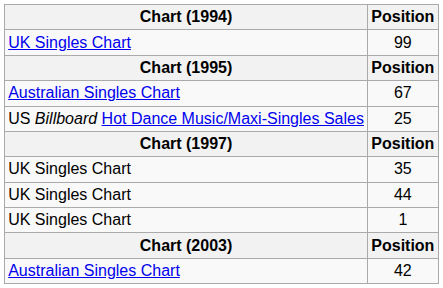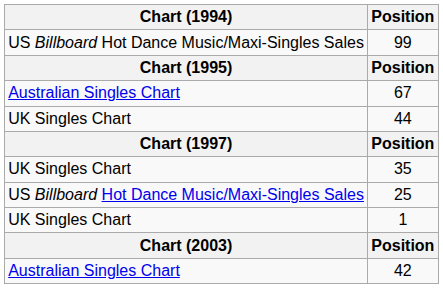 <table class="wikitable sortable">
 <tr>
 <th>Chart (1994)</th>
 <th>Position</th>
 </tr>
 <tr>
-<td><a href='#'>UK Singles Chart</a></td>
+<td>US <em>Billboard</em> Hot Dance Music/Maxi-Singles Sales</td>
 <td align="center">99</td>
 </tr>
 <tr>
 <th>Chart (1995)</th>
 <th>Position</th>
 </tr>
 <tr>
 <td><a href='#'>Australian Singles Chart</a></td>
 <td align="center">67</td>
 </tr>
 <tr>
-<td>US <em>Billboard</em> <a href='#'>Hot Dance Music/Maxi-Singles Sales</a></td>
-<td align="center">25</td>
+<td>UK Singles Chart</td>
+<td align="center">44</td>
 </tr>
 <tr>
 <th>Chart (1997)</th>
 <th>Position</th>
 </tr>
 <tr>
 <td>UK Singles Chart</td>
 <td align="center">35</td>
 </tr>
 <tr>
-<td>UK Singles Chart</td>
-<td align="center">44</td>
+<td>US <em>Billboard</em> <a href='#'>Hot Dance Music/Maxi-Singles Sales</a></td>
+<td align="center">25</td>
 </tr>
 <tr>
 <td>UK Singles Chart</td>
 <td align="center">1</td>
 </tr>
 <tr>
 <th>Chart (2003)</th>
 <th>Position</th>
 </tr>
 <tr>
 <td><a href='#'>Australian Singles Chart</a></td>
 <td align="center">42</td>
 </tr>
 </table>
